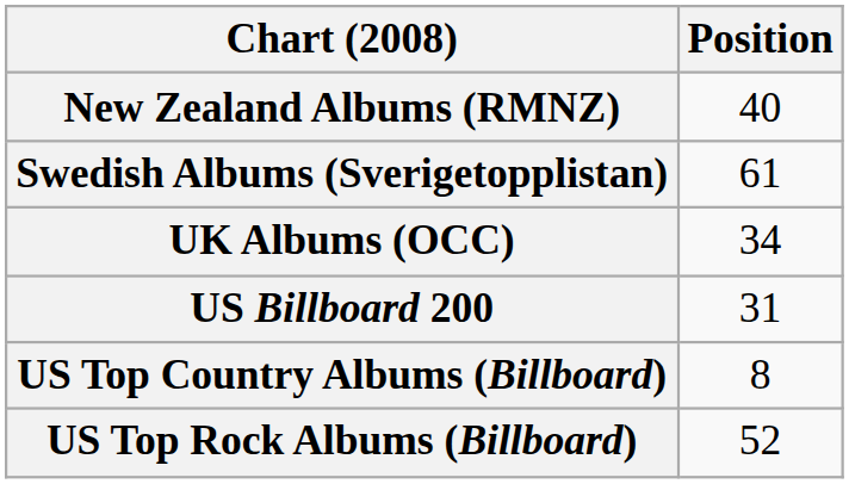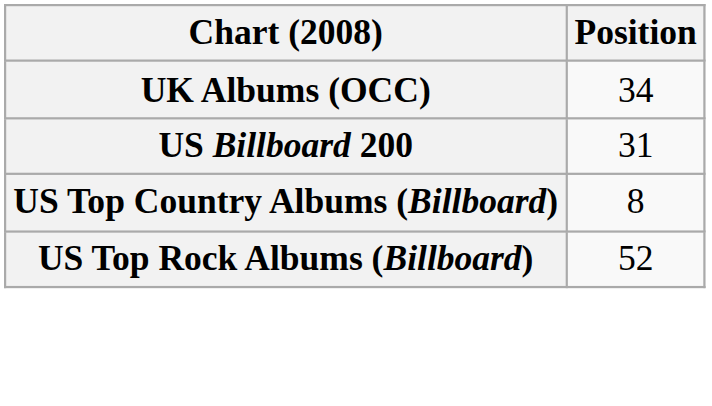 <table class="wikitable sortable plainrowheaders" style="text-align:center">
 <tr>
 <th scope="col">Chart (2008)</th>
 <th scope="col">Position</th>
-</tr>
-<tr>
-<th scope="row">New Zealand Albums (RMNZ)</th>
-<td>40</td>
-</tr>
-<tr>
-<th scope="row">Swedish Albums (Sverigetopplistan)</th>
-<td>61</td>
 </tr>
 <tr>
 <th scope="row">UK Albums (OCC)</th>
 <td>34</td>
 </tr>
 <tr>
 <th scope="row">US <em>Billboard</em> 200</th>
 <td>31</td>
 </tr>
 <tr>
 <th scope="row">US Top Country Albums (<em>Billboard</em>)</th>
 <td>8</td>
 </tr>
 <tr>
 <th scope="row">US Top Rock Albums (<em>Billboard</em>)</th>
 <td>52</td>
 </tr>
 </table>
